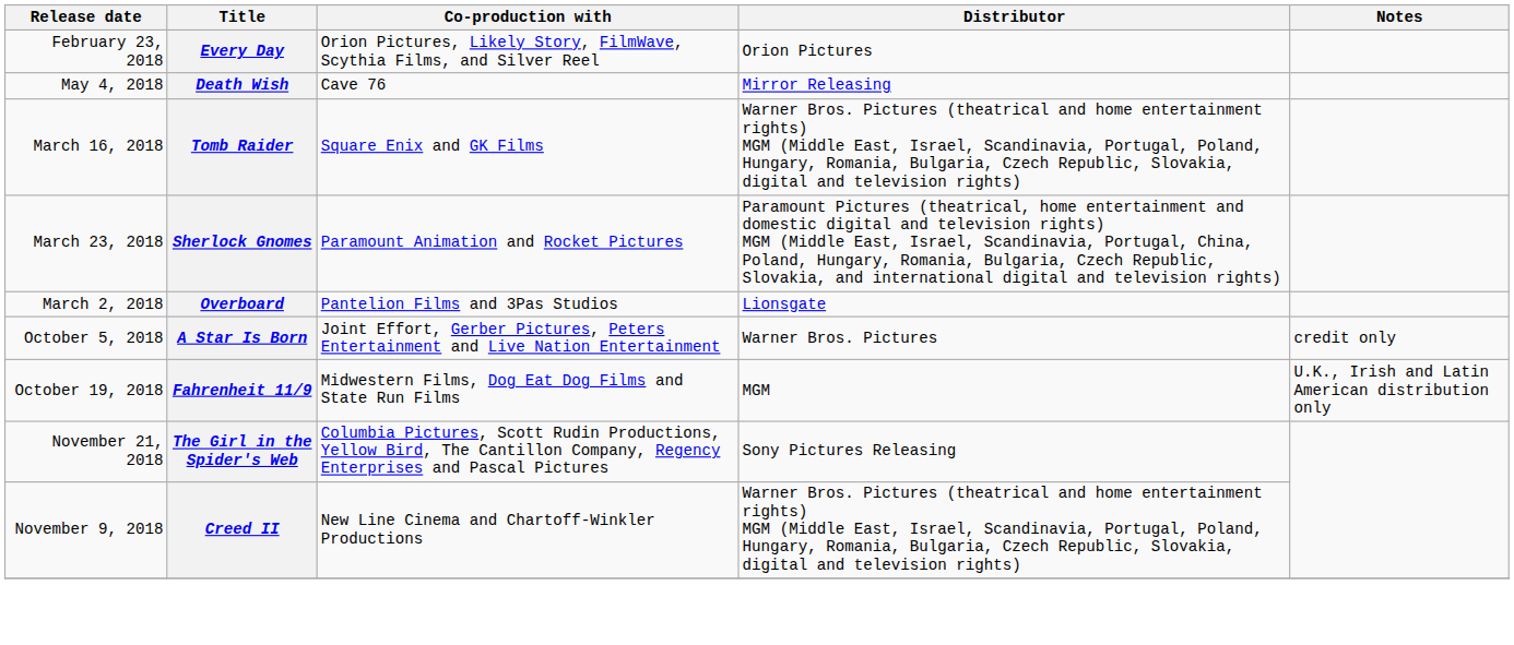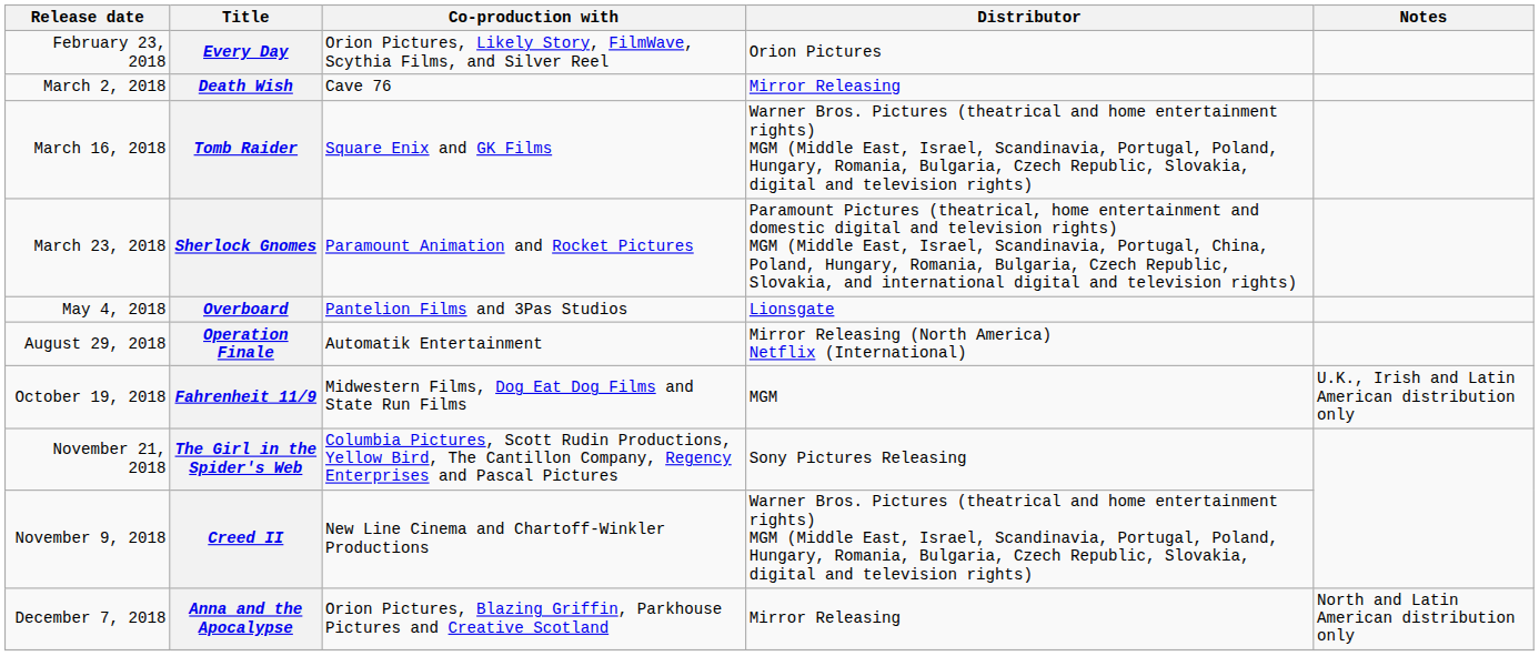 <table class="wikitable sortable" style="width:100%;">
 <tr>
 <th scope="col" style="width:130px;">Release date</th>
 <th>Title</th>
 <th>Co-production with</th>
 <th>Distributor</th>
 <th>Notes</th>
 </tr>
 <tr>
 <td style="text-align:right;">February 23, 2018</td>
 <th scope="row"><em><a href='#'>Every Day</a></em></th>
 <td>Orion Pictures, <a href='#'>Likely Story</a>, <a href='#'>FilmWave</a>, Scythia Films, and Silver Reel</td>
 <td>Orion Pictures</td>
 <td></td>
 </tr>
 <tr>
-<td style="text-align:right;">May 4, 2018</td>
+<td style="text-align:right;">March 2, 2018</td>
 <th scope="row"><em><a href='#'>Death Wish</a></em></th>
 <td>Cave 76</td>
 <td><a href='#'>Mirror Releasing</a></td>
 <td></td>
 </tr>
 <tr>
 <td style="text-align:right;">March 16, 2018</td>
 <th scope="row"><em><a href='#'>Tomb Raider</a></em></th>
 <td><a href='#'>Square Enix</a> and <a href='#'>GK Films</a></td>
 <td>Warner Bros. Pictures (theatrical and home entertainment rights) <br> MGM (Middle East, Israel, Scandinavia, Portugal, Poland, Hungary, Romania, Bulgaria, Czech Republic, Slovakia, digital and television rights)</td>
 <td></td>
 </tr>
 <tr>
 <td style="text-align:right;">March 23, 2018</td>
 <th scope="row"><em><a href='#'>Sherlock Gnomes</a></em></th>
 <td><a href='#'>Paramount Animation</a> and <a href='#'>Rocket Pictures</a></td>
 <td>Paramount Pictures (theatrical, home entertainment and domestic digital and television rights) <br> MGM (Middle East, Israel, Scandinavia, Portugal, China, Poland, Hungary, Romania, Bulgaria, Czech Republic, Slovakia, and international digital and television rights)</td>
 <td></td>
 </tr>
 <tr>
-<td style="text-align:right;">March 2, 2018</td>
+<td style="text-align:right;">May 4, 2018</td>
 <th scope="row"><em><a href='#'>Overboard</a></em></th>
 <td><a href='#'>Pantelion Films</a> and 3Pas Studios</td>
 <td><a href='#'>Lionsgate</a></td>
 <td></td>
 </tr>
 <tr>
-<td style="text-align:right;">October 5, 2018</td>
-<th scope="row"><em><a href='#'>A Star Is Born</a></em></th>
-<td>Joint Effort, <a href='#'>Gerber Pictures</a>, <a href='#'>Peters Entertainment</a> and <a href='#'>Live Nation Entertainment</a></td>
-<td>Warner Bros. Pictures</td>
-<td>credit only </td>
+<td style="text-align:right;">August 29, 2018</td>
+<th scope="row"><em><a href='#'>Operation Finale</a></em></th>
+<td>Automatik Entertainment</td>
+<td>Mirror Releasing (North America) <br> <a href='#'>Netflix</a> (International)</td>
+<td></td>
 </tr>
 <tr>
 <td style="text-align:right;">October 19, 2018</td>
 <th scope="row"><em><a href='#'>Fahrenheit 11/9</a></em></th>
 <td>Midwestern Films, <a href='#'>Dog Eat Dog Films</a> and State Run Films</td>
 <td>MGM</td>
 <td>U.K., Irish and Latin American distribution only</td>
 </tr>
 <tr>
 <td style="text-align:right;">November 21, 2018</td>
 <th scope="row"><em><a href='#'>The Girl in the Spider's Web</a></em></th>
 <td><a href='#'>Columbia Pictures</a>, Scott Rudin Productions, <a href='#'>Yellow Bird</a>, The Cantillon Company, <a href='#'>Regency Enterprises</a> and Pascal Pictures</td>
 <td>Sony Pictures Releasing</td>
 <td rowspan="2"></td>
 </tr>
 <tr>
 <td style="text-align:right;">November 9, 2018</td>
 <th scope="row"><em><a href='#'>Creed II</a></em></th>
 <td>New Line Cinema and Chartoff-Winkler Productions</td>
 <td>Warner Bros. Pictures (theatrical and home entertainment rights) <br> MGM (Middle East, Israel, Scandinavia, Portugal, Poland, Hungary, Romania, Bulgaria, Czech Republic, Slovakia, digital and television rights)</td>
 </tr>
 <tr>
+<td style="text-align:right;">December 7, 2018</td>
+<th scope="row"><em><a href='#'>Anna and the Apocalypse</a></em></th>
+<td>Orion Pictures, <a href='#'>Blazing Griffin</a>, Parkhouse Pictures and <a href='#'>Creative Scotland</a></td>
+<td>Mirror Releasing</td>
+<td>North and Latin American distribution only</td>
+</tr>
+<tr>
 </tr>
 </table>
